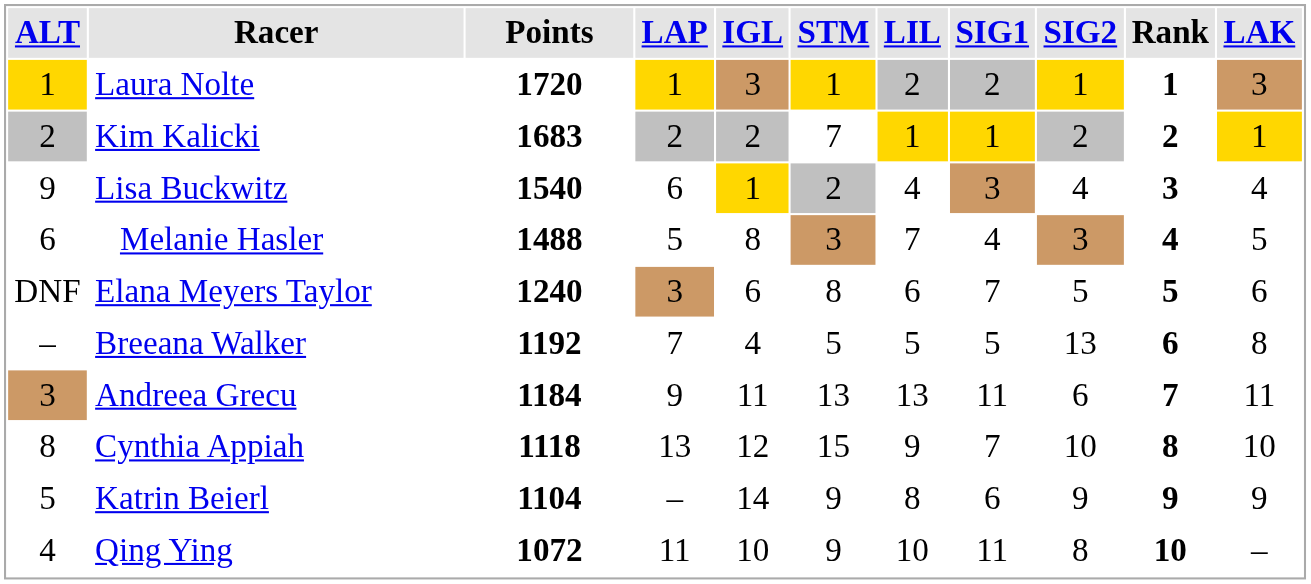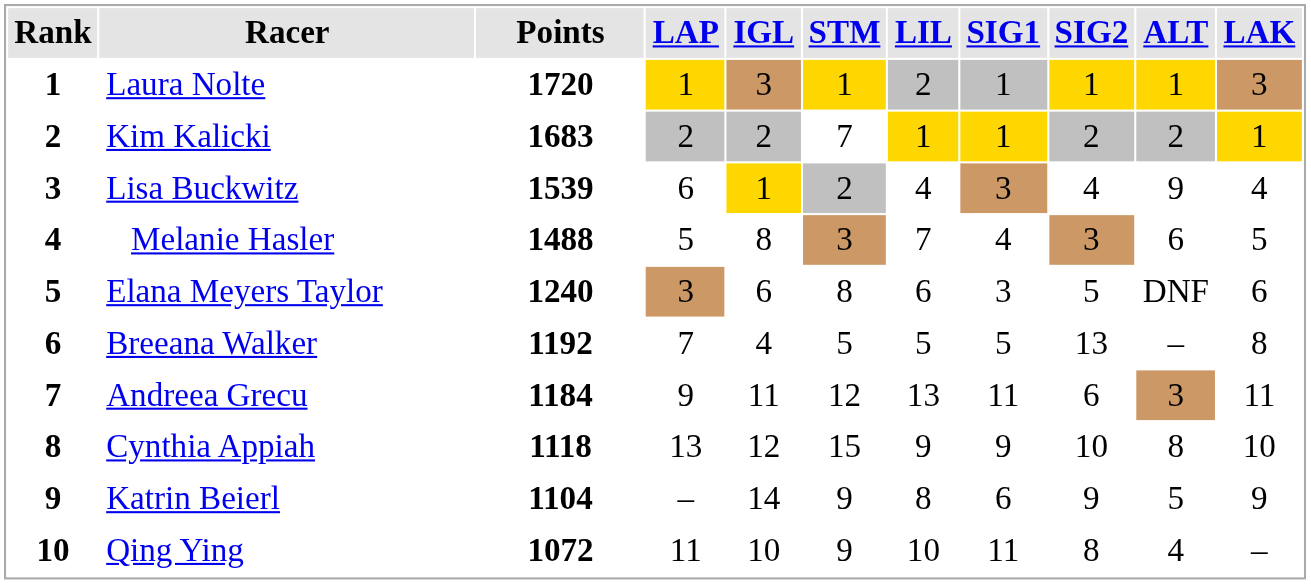 <table cellspacing="1" cellpadding="3" style="border:1px solid #AAAAAA; text-align:center">
 <tr style="background-color:#E4E4E4">
-<th> <a href='#'>ALT</a></th>
+<th scope="col">Rank</th>
 <th scope="col" style="width:175px;">Racer</th>
 <th style="width:75px">Points</th>
 <th> <a href='#'>LAP</a></th>
 <th> <a href='#'>IGL</a></th>
 <th> <a href='#'>STM</a></th>
 <th> <a href='#'>LIL</a></th>
 <th> <a href='#'>SIG1</a></th>
 <th> <a href='#'>SIG2</a></th>
-<th scope="col">Rank</th>
+<th> <a href='#'>ALT</a></th>
 <th> <a href='#'>LAK</a></th>
 </tr>
 <tr>
-<td style="background:gold">1</td>
+<th>1</th>
 <td style="text-align:left"> <a href='#'>Laura Nolte</a></td>
 <td><strong>1720</strong></td>
 <td style="background:gold">1</td>
 <td style="background:#c96">3</td>
 <td style="background:gold">1</td>
 <td style="background:silver">2</td>
-<td style="background:silver">2</td>
+<td style="background:silver">1</td>
 <td style="background:gold">1</td>
-<th>1</th>
+<td style="background:gold">1</td>
 <td style="background:#c96">3</td>
 </tr>
 <tr>
-<td style="background:silver">2</td>
+<th>2</th>
 <td style="text-align:left"> <a href='#'>Kim Kalicki</a></td>
 <td><strong>1683</strong></td>
 <td style="background:silver">2</td>
 <td style="background:silver">2</td>
 <td>7</td>
 <td style="background:gold">1</td>
 <td style="background:gold">1</td>
 <td style="background:silver">2</td>
-<th>2</th>
+<td style="background:silver">2</td>
 <td style="background:gold">1</td>
 </tr>
 <tr>
-<td>9</td>
+<th>3</th>
 <td style="text-align:left"> <a href='#'>Lisa Buckwitz</a></td>
-<td><strong>1540</strong></td>
+<td><strong>1539</strong></td>
 <td>6</td>
 <td style="background:gold">1</td>
 <td style="background:silver">2</td>
 <td>4</td>
 <td style="background:#c96">3</td>
 <td>4</td>
-<th>3</th>
+<td>9</td>
 <td>4</td>
 </tr>
 <tr>
-<td>6</td>
+<th>4</th>
 <td style="text-align:left">   <a href='#'>Melanie Hasler</a></td>
 <td><strong>1488</strong></td>
 <td>5</td>
 <td>8</td>
 <td style="background:#c96">3</td>
 <td>7</td>
 <td>4</td>
 <td style="background:#c96">3</td>
-<th>4</th>
+<td>6</td>
 <td>5</td>
 </tr>
 <tr>
-<td>DNF</td>
+<th>5</th>
 <td style="text-align:left"> <a href='#'>Elana Meyers Taylor</a></td>
 <td><strong>1240</strong></td>
 <td style="background:#c96">3</td>
 <td>6</td>
 <td>8</td>
 <td>6</td>
-<td>7</td>
+<td>3</td>
 <td>5</td>
-<th>5</th>
+<td>DNF</td>
 <td>6</td>
 </tr>
 <tr>
-<td>–</td>
+<th>6</th>
 <td style="text-align:left"> <a href='#'>Breeana Walker</a></td>
 <td><strong>1192</strong></td>
 <td>7</td>
 <td>4</td>
 <td>5</td>
 <td>5</td>
 <td>5</td>
 <td>13</td>
-<th>6</th>
+<td>–</td>
 <td>8</td>
 </tr>
 <tr>
-<td style="background:#c96">3</td>
+<th>7</th>
 <td style="text-align:left"> <a href='#'>Andreea Grecu</a></td>
 <td><strong>1184</strong></td>
 <td>9</td>
 <td>11</td>
-<td>13</td>
+<td>12</td>
 <td>13</td>
 <td>11</td>
 <td>6</td>
-<th>7</th>
+<td style="background:#c96">3</td>
 <td>11</td>
 </tr>
 <tr>
-<td>8</td>
+<th>8</th>
 <td style="text-align:left"> <a href='#'>Cynthia Appiah</a></td>
 <td><strong>1118</strong></td>
 <td>13</td>
 <td>12</td>
 <td>15</td>
 <td>9</td>
-<td>7</td>
+<td>9</td>
 <td>10</td>
-<th>8</th>
+<td>8</td>
 <td>10</td>
 </tr>
 <tr>
-<td>5</td>
+<th>9</th>
 <td style="text-align:left"> <a href='#'>Katrin Beierl</a></td>
 <td><strong>1104</strong></td>
 <td>–</td>
 <td>14</td>
 <td>9</td>
 <td>8</td>
 <td>6</td>
 <td>9</td>
-<th>9</th>
+<td>5</td>
 <td>9</td>
 </tr>
 <tr>
-<td>4</td>
+<th>10</th>
 <td style="text-align:left"> <a href='#'>Qing Ying</a></td>
 <td><strong>1072</strong></td>
 <td>11</td>
 <td>10</td>
 <td>9</td>
 <td>10</td>
 <td>11</td>
 <td>8</td>
-<th>10</th>
+<td>4</td>
 <td>–</td>
 </tr>
 </table>
